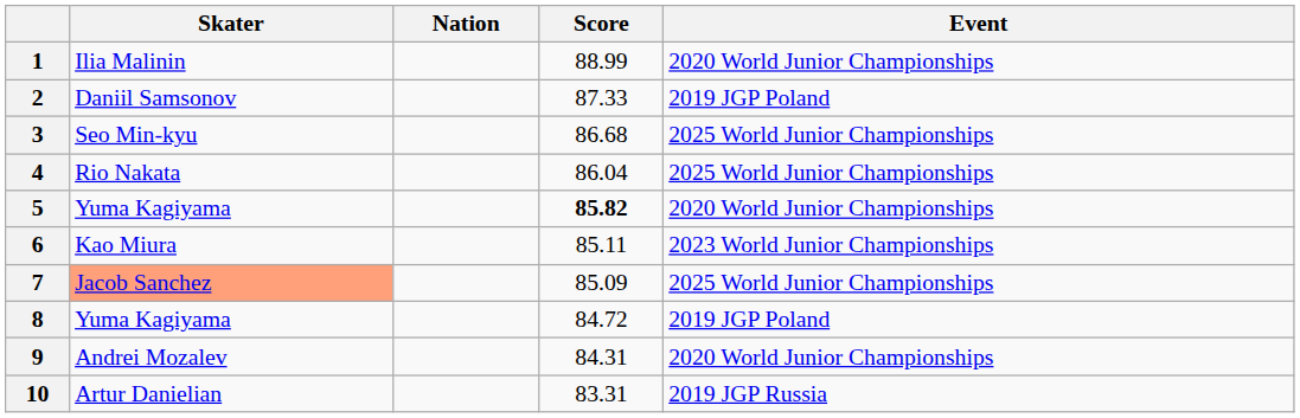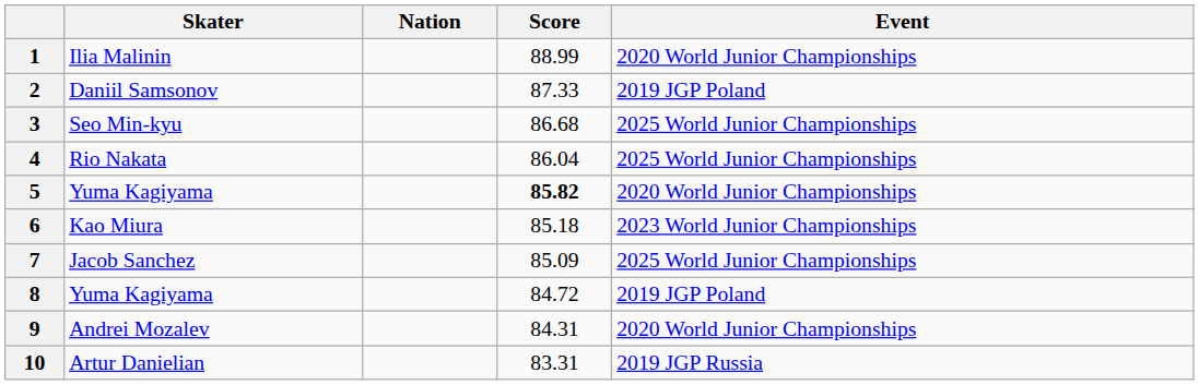 <table class="wikitable sortable" style="text-align:left; width:70%">
 <tr>
 <th scope="col"></th>
 <th scope="col">Skater</th>
 <th scope="col">Nation</th>
 <th scope="col">Score</th>
 <th scope="col">Event</th>
 </tr>
 <tr>
 <th scope="row">1</th>
 <td><a href='#'>Ilia Malinin</a></td>
 <td></td>
 <td style="text-align:center;">88.99</td>
 <td><a href='#'>2020 World Junior Championships</a></td>
 </tr>
 <tr>
 <th scope="row">2</th>
 <td><a href='#'>Daniil Samsonov</a></td>
 <td></td>
 <td style="text-align:center;">87.33</td>
 <td><a href='#'>2019 JGP Poland</a></td>
 </tr>
 <tr>
 <th scope="row">3</th>
 <td><a href='#'>Seo Min-kyu</a></td>
 <td></td>
 <td style="text-align:center;">86.68</td>
 <td><a href='#'>2025 World Junior Championships</a></td>
 </tr>
 <tr>
 <th scope="row">4</th>
 <td><a href='#'>Rio Nakata</a></td>
 <td></td>
 <td style="text-align:center;">86.04</td>
 <td><a href='#'>2025 World Junior Championships</a></td>
 </tr>
 <tr>
 <th scope="row">5</th>
 <td><a href='#'>Yuma Kagiyama</a></td>
 <td></td>
 <td style="text-align:center;"><strong>85.82</strong></td>
 <td><a href='#'>2020 World Junior Championships</a></td>
 </tr>
 <tr>
 <th scope="row">6</th>
 <td><a href='#'>Kao Miura</a></td>
 <td></td>
-<td style="text-align:center;">85.11</td>
+<td style="text-align:center;">85.18</td>
 <td><a href='#'>2023 World Junior Championships</a></td>
 </tr>
 <tr>
 <th scope="row">7</th>
-<td style="background: lightsalmon;"><a href='#'>Jacob Sanchez</a></td>
+<td><a href='#'>Jacob Sanchez</a></td>
 <td></td>
 <td style="text-align:center;">85.09</td>
 <td><a href='#'>2025 World Junior Championships</a></td>
 </tr>
 <tr>
 <th scope="row">8</th>
 <td><a href='#'>Yuma Kagiyama</a></td>
 <td></td>
 <td style="text-align:center;">84.72</td>
 <td><a href='#'>2019 JGP Poland</a></td>
 </tr>
 <tr>
 <th scope="row">9</th>
 <td><a href='#'>Andrei Mozalev</a></td>
 <td></td>
 <td style="text-align:center;">84.31</td>
 <td><a href='#'>2020 World Junior Championships</a></td>
 </tr>
 <tr>
 <th scope="row">10</th>
 <td><a href='#'>Artur Danielian</a></td>
 <td></td>
 <td style="text-align:center;">83.31</td>
 <td><a href='#'>2019 JGP Russia</a></td>
 </tr>
 </table>
